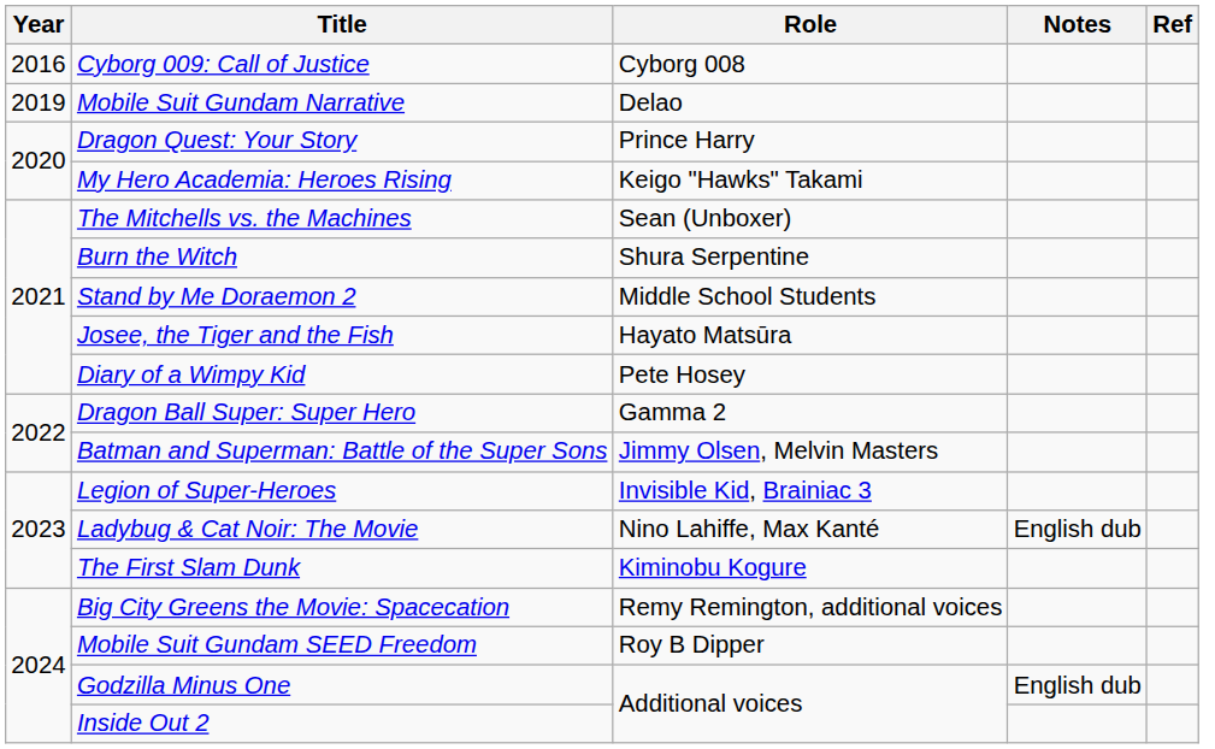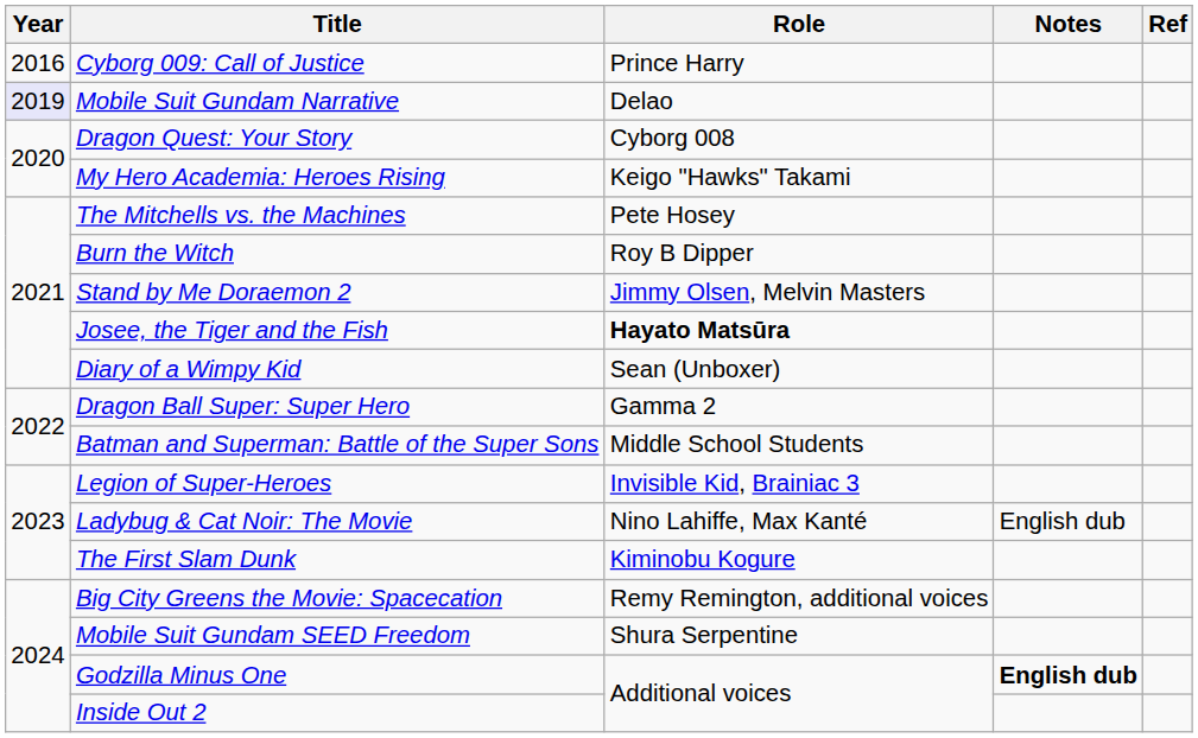 <table class="wikitable">
 <tr>
 <th>Year</th>
 <th>Title</th>
 <th>Role</th>
 <th>Notes</th>
 <th>Ref</th>
 </tr>
 <tr>
 <td>2016</td>
 <td><em><a href='#'>Cyborg 009: Call of Justice</a></em></td>
-<td>Cyborg 008</td>
+<td>Prince Harry</td>
 <td></td>
 <td></td>
 </tr>
 <tr>
-<td>2019</td>
+<td style="background: lavender;">2019</td>
 <td><em><a href='#'>Mobile Suit Gundam Narrative</a></em></td>
 <td>Delao</td>
 <td></td>
 <td></td>
 </tr>
 <tr>
 <td align="left" rowspan="2">2020</td>
 <td><em><a href='#'>Dragon Quest: Your Story</a></em></td>
-<td>Prince Harry</td>
+<td>Cyborg 008</td>
 <td></td>
 <td></td>
 </tr>
 <tr>
 <td><em><a href='#'>My Hero Academia: Heroes Rising</a></em></td>
 <td>Keigo "Hawks" Takami</td>
 <td></td>
 <td></td>
 </tr>
 <tr>
 <td rowspan="5" align="left">2021</td>
 <td><em><a href='#'>The Mitchells vs. the Machines</a></em></td>
-<td>Sean (Unboxer)</td>
+<td>Pete Hosey</td>
 <td></td>
 <td></td>
 </tr>
 <tr>
 <td><em><a href='#'>Burn the Witch</a></em></td>
-<td>Shura Serpentine</td>
+<td>Roy B Dipper</td>
 <td></td>
 <td></td>
 </tr>
 <tr>
 <td><em><a href='#'>Stand by Me Doraemon 2</a></em></td>
-<td>Middle School Students</td>
+<td><a href='#'>Jimmy Olsen</a>, Melvin Masters</td>
 <td></td>
 <td></td>
 </tr>
 <tr>
 <td><em><a href='#'>Josee, the Tiger and the Fish</a></em></td>
-<td>Hayato Matsūra</td>
+<td><strong>Hayato Matsūra</strong></td>
 <td></td>
 <td></td>
 </tr>
 <tr>
 <td><a href='#'><em>Diary of a Wimpy Kid</em></a></td>
-<td>Pete Hosey</td>
+<td>Sean (Unboxer)</td>
 <td></td>
 <td></td>
 </tr>
 <tr>
 <td rowspan="2" align="left">2022</td>
 <td><em><a href='#'>Dragon Ball Super: Super Hero</a></em></td>
 <td>Gamma 2</td>
 <td></td>
 <td></td>
 </tr>
 <tr>
 <td><em><a href='#'>Batman and Superman: Battle of the Super Sons</a></em></td>
-<td><a href='#'>Jimmy Olsen</a>, Melvin Masters</td>
+<td>Middle School Students</td>
 <td></td>
 <td></td>
 </tr>
 <tr>
 <td rowspan="3" align="left">2023</td>
 <td><em><a href='#'>Legion of Super-Heroes</a></em></td>
 <td><a href='#'>Invisible Kid</a>, <a href='#'>Brainiac 3</a></td>
 <td></td>
 <td></td>
 </tr>
 <tr>
 <td><em><a href='#'>Ladybug & Cat Noir: The Movie</a></em></td>
 <td>Nino Lahiffe, Max Kanté</td>
 <td>English dub</td>
 <td></td>
 </tr>
 <tr>
 <td><em><a href='#'>The First Slam Dunk</a></em></td>
 <td><a href='#'>Kiminobu Kogure</a></td>
 <td></td>
 <td></td>
 </tr>
 <tr>
 <td rowspan="4">2024</td>
 <td><em><a href='#'>Big City Greens the Movie: Spacecation</a></em></td>
 <td>Remy Remington, additional voices</td>
 <td></td>
 <td></td>
 </tr>
 <tr>
 <td><em><a href='#'>Mobile Suit Gundam SEED Freedom</a></em></td>
-<td>Roy B Dipper</td>
+<td>Shura Serpentine</td>
 <td></td>
 <td></td>
 </tr>
 <tr>
 <td><em><a href='#'>Godzilla Minus One</a></em></td>
 <td rowspan="2">Additional voices</td>
-<td>English dub</td>
+<td><strong>English dub</strong></td>
 </tr>
 <tr>
 <td><em><a href='#'>Inside Out 2</a></em></td>
 <td></td>
 <td></td>
 </tr>
 </table>
